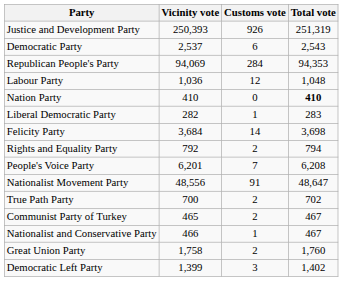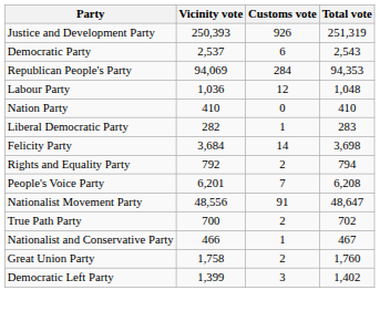 <table class="wikitable sortable">
 <tr>
 <th style="text-align:center;">Party</th>
 <th style="text-align:center;">Vicinity vote</th>
 <th style="text-align:center;">Customs vote</th>
 <th style="text-align:center;">Total vote</th>
 </tr>
 <tr>
 <td>Justice and Development Party</td>
 <td style="text-align:center;">250,393</td>
 <td style="text-align:center;">926</td>
 <td style="text-align:center;">251,319</td>
 </tr>
 <tr>
 <td>Democratic Party</td>
 <td style="text-align:center;">2,537</td>
 <td style="text-align:center;">6</td>
 <td style="text-align:center;">2,543</td>
 </tr>
 <tr>
 <td>Republican People's Party</td>
 <td style="text-align:center;">94,069</td>
 <td style="text-align:center;">284</td>
 <td style="text-align:center;">94,353</td>
 </tr>
 <tr>
 <td>Labour Party</td>
 <td style="text-align:center;">1,036</td>
 <td style="text-align:center;">12</td>
 <td style="text-align:center;">1,048</td>
 </tr>
 <tr>
 <td>Nation Party</td>
 <td style="text-align:center;">410</td>
 <td style="text-align:center;">0</td>
-<td style="text-align:center;"><strong>410</strong></td>
+<td style="text-align:center;">410</td>
 </tr>
 <tr>
 <td>Liberal Democratic Party</td>
 <td style="text-align:center;">282</td>
 <td style="text-align:center;">1</td>
 <td style="text-align:center;">283</td>
 </tr>
 <tr>
 <td>Felicity Party</td>
 <td style="text-align:center;">3,684</td>
 <td style="text-align:center;">14</td>
 <td style="text-align:center;">3,698</td>
 </tr>
 <tr>
 <td>Rights and Equality Party</td>
 <td style="text-align:center;">792</td>
 <td style="text-align:center;">2</td>
 <td style="text-align:center;">794</td>
 </tr>
 <tr>
 <td>People's Voice Party</td>
 <td style="text-align:center;">6,201</td>
 <td style="text-align:center;">7</td>
 <td style="text-align:center;">6,208</td>
 </tr>
 <tr>
 <td>Nationalist Movement Party</td>
 <td style="text-align:center;">48,556</td>
 <td style="text-align:center;">91</td>
 <td style="text-align:center;">48,647</td>
 </tr>
 <tr>
 <td>True Path Party</td>
 <td style="text-align:center;">700</td>
 <td style="text-align:center;">2</td>
 <td style="text-align:center;">702</td>
 </tr>
 <tr>
-<td>Communist Party of Turkey</td>
-<td style="text-align:center;">465</td>
-<td style="text-align:center;">2</td>
-<td style="text-align:center;">467</td>
-</tr>
-<tr>
 <td>Nationalist and Conservative Party</td>
 <td style="text-align:center;">466</td>
 <td style="text-align:center;">1</td>
 <td style="text-align:center;">467</td>
 </tr>
 <tr>
 <td>Great Union Party</td>
 <td style="text-align:center;">1,758</td>
 <td style="text-align:center;">2</td>
 <td style="text-align:center;">1,760</td>
 </tr>
 <tr>
 <td>Democratic Left Party</td>
 <td style="text-align:center;">1,399</td>
 <td style="text-align:center;">3</td>
 <td style="text-align:center;">1,402</td>
 </tr>
 </table>
